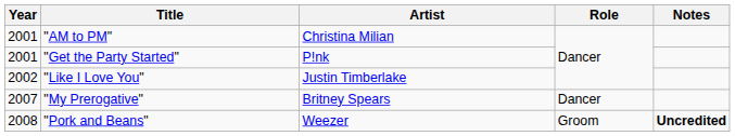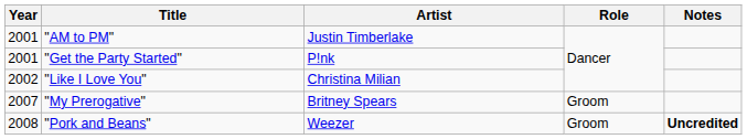 <table class="wikitable sortable">
 <tr>
 <th scope="col" style="width:1em;">Year</th>
 <th scope="col" style="width:30em;">Title</th>
 <th scope="col" style="width:30em;">Artist</th>
 <th scope="col" style="width:10em;">Role</th>
 <th>Notes</th>
 </tr>
 <tr>
 <td>2001</td>
 <td>"<a href='#'>AM to PM</a>"</td>
-<td><a href='#'>Christina Milian</a></td>
+<td><a href='#'>Justin Timberlake</a></td>
 <td rowspan="3">Dancer</td>
 <td></td>
 </tr>
 <tr>
 <td>2001</td>
 <td>"<a href='#'>Get the Party Started</a>"</td>
 <td><a href='#'>P!nk</a></td>
 <td></td>
 </tr>
 <tr>
 <td>2002</td>
 <td>"<a href='#'>Like I Love You</a>"</td>
-<td><a href='#'>Justin Timberlake</a></td>
+<td><a href='#'>Christina Milian</a></td>
 <td></td>
 </tr>
 <tr>
 <td>2007</td>
 <td>"<a href='#'>My Prerogative</a>"</td>
 <td><a href='#'>Britney Spears</a></td>
-<td>Dancer</td>
+<td>Groom</td>
 <td></td>
 </tr>
 <tr>
 <td>2008</td>
 <td>"<a href='#'>Pork and Beans</a>"</td>
 <td><a href='#'>Weezer</a></td>
 <td>Groom</td>
 <td><strong>Uncredited</strong></td>
 </tr>
 </table>
